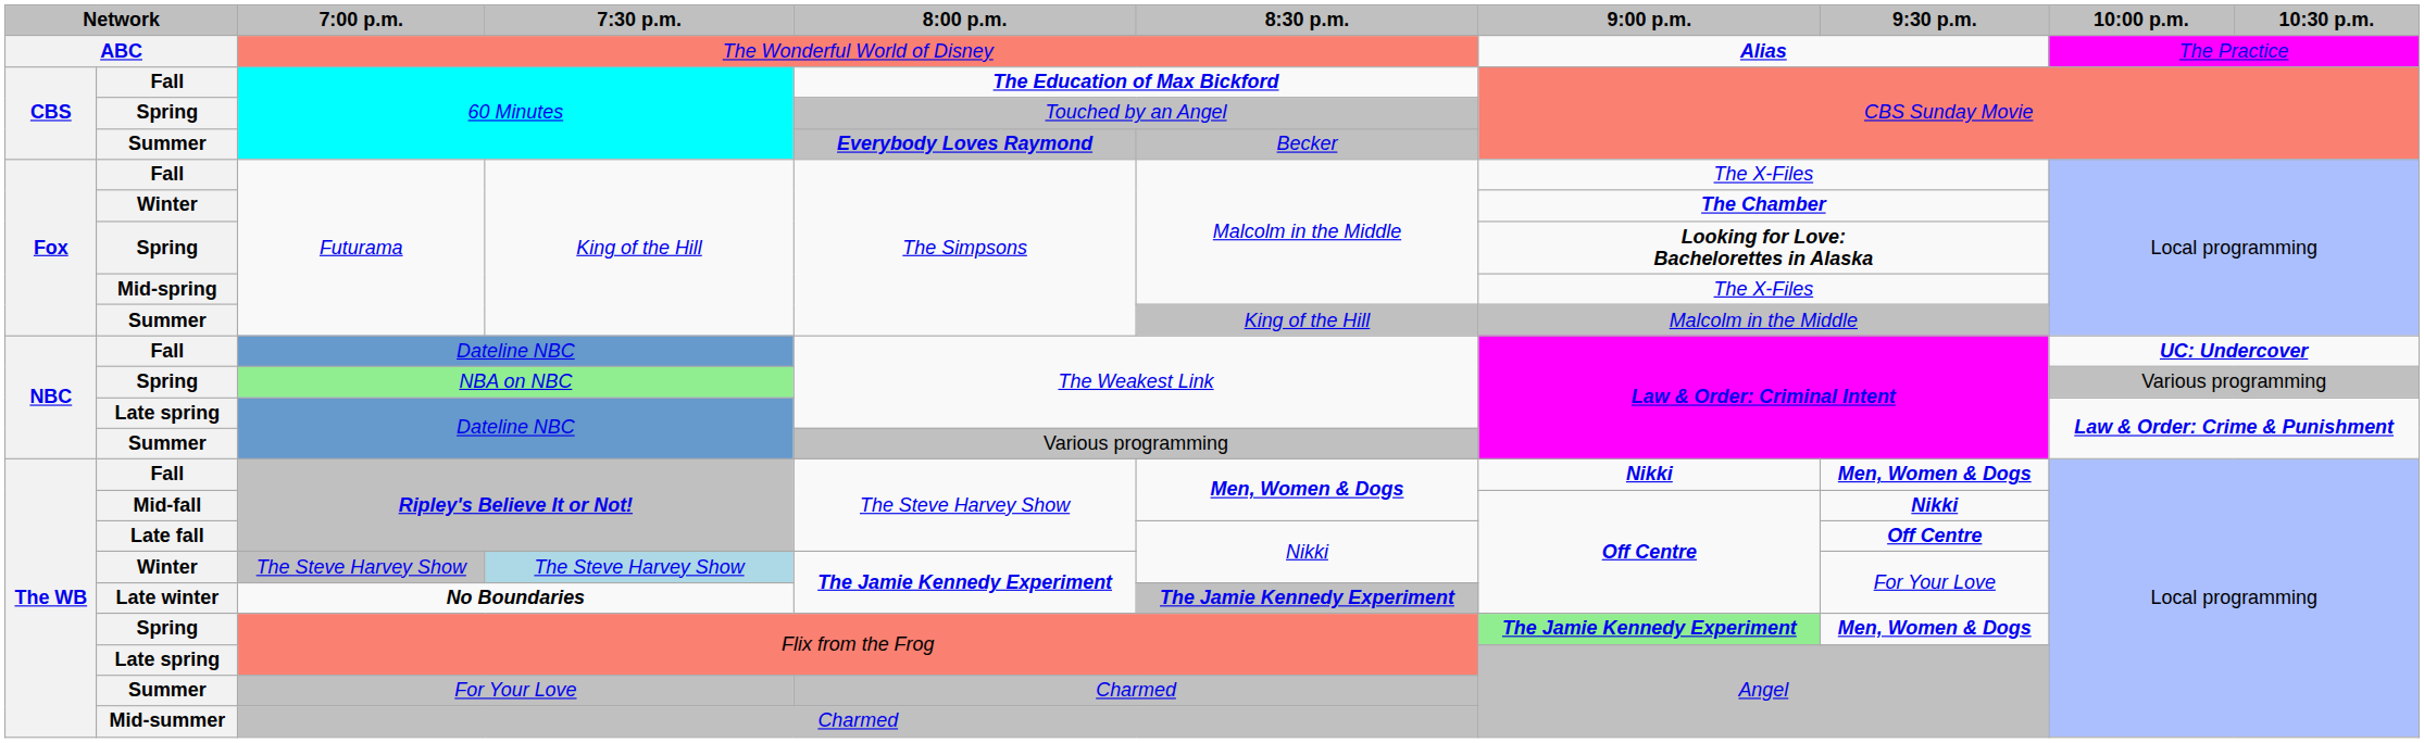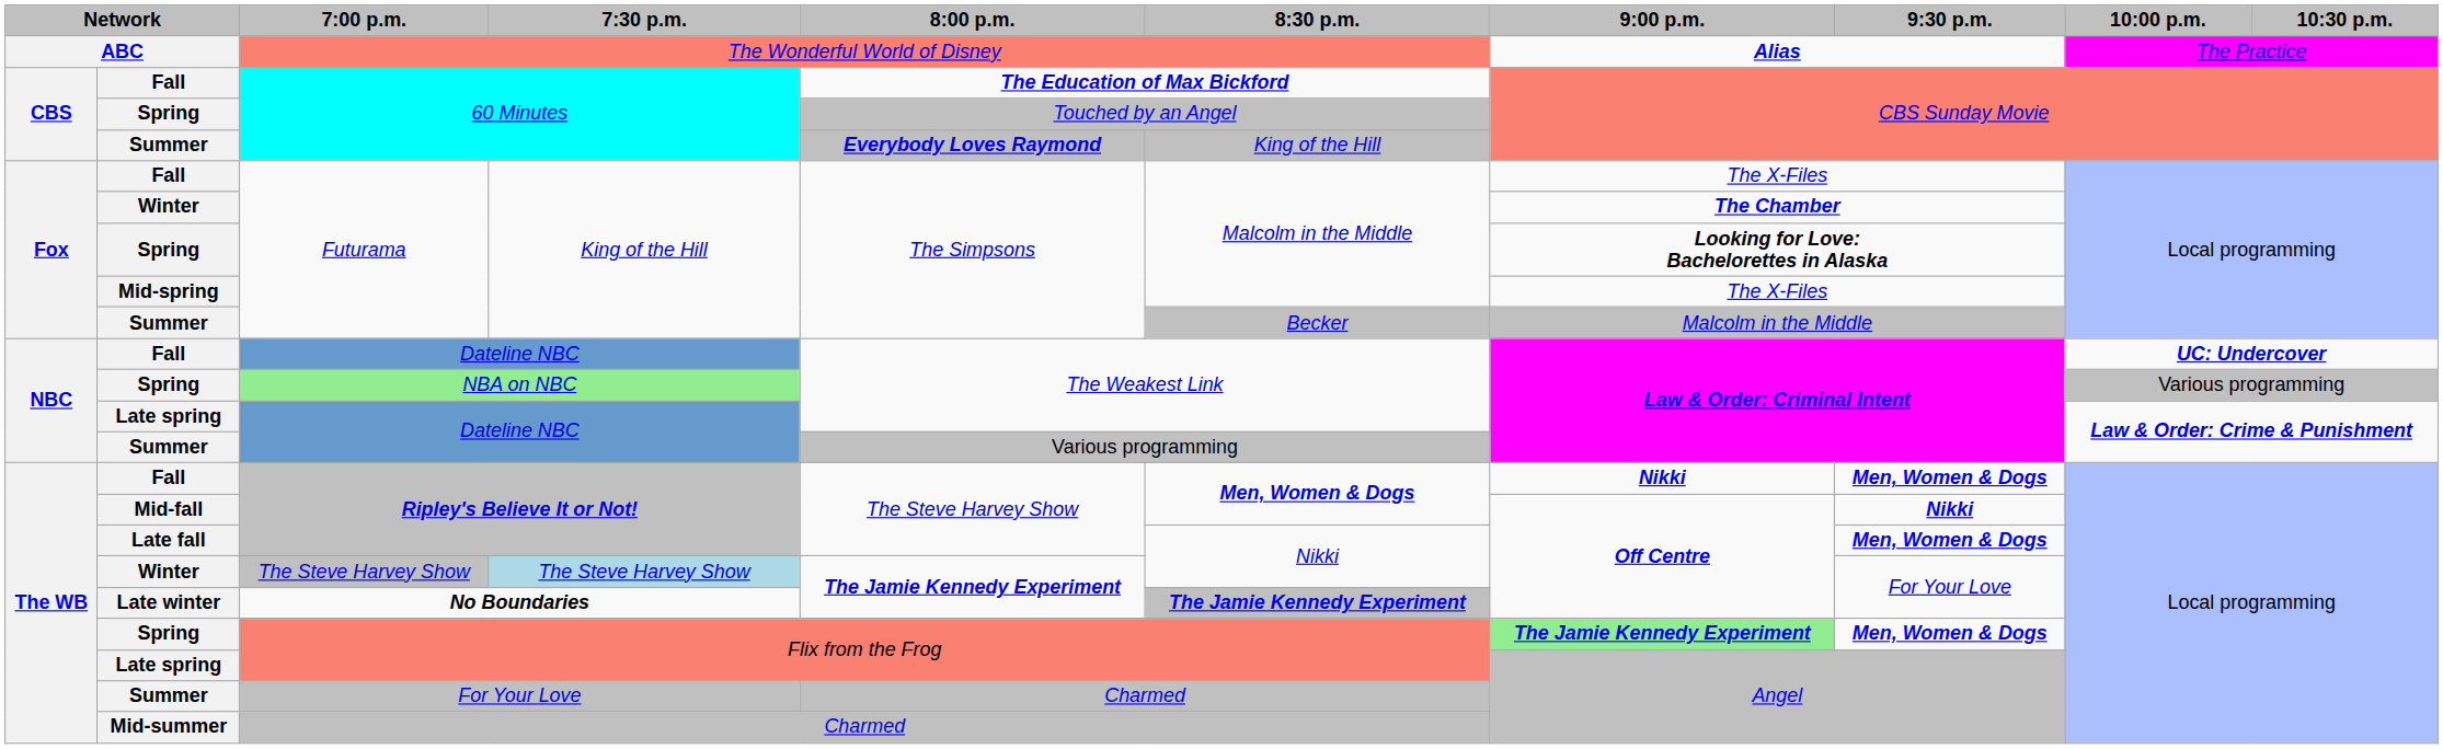 <table class="wikitable" style="width:100%;margin-right:0;text-align:center">
 <tr>
 <th colspan="2" style="background-color:#C0C0C0">Network</th>
 <th style="background-color:#C0C0C0;text-align:center">7:00 p.m.</th>
 <th style="background-color:#C0C0C0;text-align:center;width:12.8%;">7:30 p.m.</th>
 <th style="background-color:#C0C0C0;text-align:center">8:00 p.m.</th>
 <th style="background-color:#C0C0C0;text-align:center">8:30 p.m.</th>
 <th style="background-color:#C0C0C0;text-align:center">9:00 p.m.</th>
 <th style="background-color:#C0C0C0;text-align:center">9:30 p.m.</th>
 <th style="background-color:#C0C0C0;text-align:center">10:00 p.m.</th>
 <th style="background-color:#C0C0C0;text-align:center">10:30 p.m.</th>
 </tr>
 <tr>
 <th colspan="2"><a href='#'>ABC</a></th>
 <td colspan="4" style="background:#FA8072;"><em><a href='#'>The Wonderful World of Disney</a></em></td>
 <td colspan="2"><strong><em><a href='#'>Alias</a></em></strong></td>
 <td colspan="2" style="background:magenta;"><em><a href='#'>The Practice</a></em> </td>
 </tr>
 <tr>
 <th rowspan="3"><a href='#'>CBS</a></th>
 <th>Fall</th>
 <td colspan="2" rowspan="3" style="background:cyan;"><em><a href='#'>60 Minutes</a></em> </td>
 <td colspan="2"><strong><em><a href='#'>The Education of Max Bickford</a></em></strong></td>
 <td colspan="4" rowspan="3" style="background:#FA8072;"><em><a href='#'>CBS Sunday Movie</a></em></td>
 </tr>
 <tr>
 <th>Spring</th>
 <td colspan="2" style="background:#C0C0C0;"><em><a href='#'>Touched by an Angel</a></em> </td>
 </tr>
 <tr>
 <th>Summer</th>
 <td style="background:#C0C0C0;"><strong><em><a href='#'>Everybody Loves Raymond</a></em> </strong></td>
-<td style="background:#C0C0C0;"><em><a href='#'>Becker</a></em> </td>
+<td style="background:#C0C0C0;"><em><a href='#'>King of the Hill</a></em> </td>
 </tr>
 <tr>
 <th rowspan="5"><a href='#'>Fox</a></th>
 <th>Fall</th>
 <td rowspan="5"><em><a href='#'>Futurama</a></em></td>
 <td rowspan="5"><em><a href='#'>King of the Hill</a></em></td>
 <td rowspan="5"><em><a href='#'>The Simpsons</a></em></td>
 <td rowspan="4"><em><a href='#'>Malcolm in the Middle</a></em></td>
 <td colspan="2"><em><a href='#'>The X-Files</a></em></td>
 <td rowspan="5" colspan="5" style="background:#abbfff;">Local programming</td>
 </tr>
 <tr>
 <th>Winter</th>
 <td colspan="2"><strong><em><a href='#'>The Chamber</a></em></strong></td>
 </tr>
 <tr>
 <th>Spring</th>
 <td colspan="2"><strong><em>Looking for Love:<br>Bachelorettes in Alaska</em></strong></td>
 </tr>
 <tr>
 <th>Mid-spring</th>
 <td colspan="2"><em><a href='#'>The X-Files</a></em></td>
 </tr>
 <tr>
 <th>Summer</th>
-<td style="background:#C0C0C0;"><em><a href='#'>King of the Hill</a></em> </td>
+<td style="background:#C0C0C0;"><em><a href='#'>Becker</a></em> </td>
 <td colspan="2" style="background:#C0C0C0;"><em><a href='#'>Malcolm in the Middle</a></em> </td>
 </tr>
 <tr>
 <th rowspan="4"><a href='#'>NBC</a></th>
 <th>Fall</th>
 <td colspan="2" style="background:#6699CC;"><em><a href='#'>Dateline NBC</a></em></td>
 <td colspan="2" rowspan="3"><em><a href='#'>The Weakest Link</a></em></td>
 <td colspan="2" rowspan="4" style="background:magenta;"><strong><em><a href='#'>Law & Order: Criminal Intent</a></em></strong> </td>
 <td colspan="2"><strong><em><a href='#'>UC: Undercover</a></em></strong></td>
 </tr>
 <tr>
 <th>Spring</th>
 <td colspan="2" style="background:lightgreen;"><em><a href='#'>NBA on NBC</a></em></td>
 <td colspan="2" style="background:#C0C0C0;">Various programming</td>
 </tr>
 <tr>
 <th>Late spring</th>
 <td colspan="2" rowspan="2" style="background:#6699CC;"><em><a href='#'>Dateline NBC</a></em></td>
 <td colspan="2" rowspan="2"><strong><em><a href='#'>Law & Order: Crime & Punishment</a></em></strong></td>
 </tr>
 <tr>
 <th>Summer</th>
 <td colspan="2" style="background:#C0C0C0;">Various programming</td>
 </tr>
 <tr>
 <th rowspan="9"><a href='#'>The WB</a></th>
 <th>Fall</th>
 <td colspan="2" rowspan="3" style="background:#C0C0C0;"><strong><em><a href='#'>Ripley's Believe It or Not!</a></em></strong> </td>
 <td rowspan="3"><em><a href='#'>The Steve Harvey Show</a></em></td>
 <td rowspan="2"><strong><em><a href='#'>Men, Women & Dogs</a></em></strong></td>
 <td><strong><em><a href='#'>Nikki</a></em></strong></td>
 <td><strong><em><a href='#'>Men, Women & Dogs</a></em></strong></td>
 <td style="background:#abbfff;" colspan="2" rowspan="9">Local programming</td>
 </tr>
 <tr>
 <th>Mid-fall</th>
 <td rowspan="4"><strong><em><a href='#'>Off Centre</a></em></strong></td>
 <td><strong><em><a href='#'>Nikki</a></em></strong></td>
 </tr>
 <tr>
 <th>Late fall</th>
 <td rowspan="2"><em><a href='#'>Nikki</a></em></td>
-<td><strong><em><a href='#'>Off Centre</a></em></strong></td>
+<td><strong><em><a href='#'>Men, Women & Dogs</a></em></strong></td>
 </tr>
 <tr>
 <th>Winter</th>
 <td style="background:#C0C0C0;"><em><a href='#'>The Steve Harvey Show</a></em> </td>
 <td style="background: lightblue;"><em><a href='#'>The Steve Harvey Show</a></em></td>
 <td rowspan="2"><strong><em><a href='#'>The Jamie Kennedy Experiment</a></em></strong></td>
 <td rowspan="2"><em><a href='#'>For Your Love</a></em></td>
 </tr>
 <tr>
 <th>Late winter</th>
 <td colspan="2"><strong><em>No Boundaries</em></strong></td>
 <td style="background:#C0C0C0;"><strong><em><a href='#'>The Jamie Kennedy Experiment</a></em></strong> </td>
 </tr>
 <tr>
 <th>Spring</th>
 <td colspan="4" rowspan="2" style="background:#FA8072;"><em>Flix from the Frog</em></td>
 <td style="background: lightgreen;"><strong><em><a href='#'>The Jamie Kennedy Experiment</a></em></strong></td>
 <td><strong><em><a href='#'>Men, Women & Dogs</a></em></strong></td>
 </tr>
 <tr>
 <th>Late spring</th>
 <td rowspan="3" colspan="2" style="background:#C0C0C0;"><em><a href='#'>Angel</a></em> </td>
 </tr>
 <tr>
 <th>Summer</th>
 <td colspan="2" style="background:#C0C0C0;"><em><a href='#'>For Your Love</a></em> </td>
 <td colspan="2" style="background:#C0C0C0;"><em><a href='#'>Charmed</a></em> </td>
 </tr>
 <tr>
 <th>Mid-summer</th>
 <td colspan="4" style="background:#C0C0C0;"><em><a href='#'>Charmed</a></em> </td>
 </tr>
 </table>
